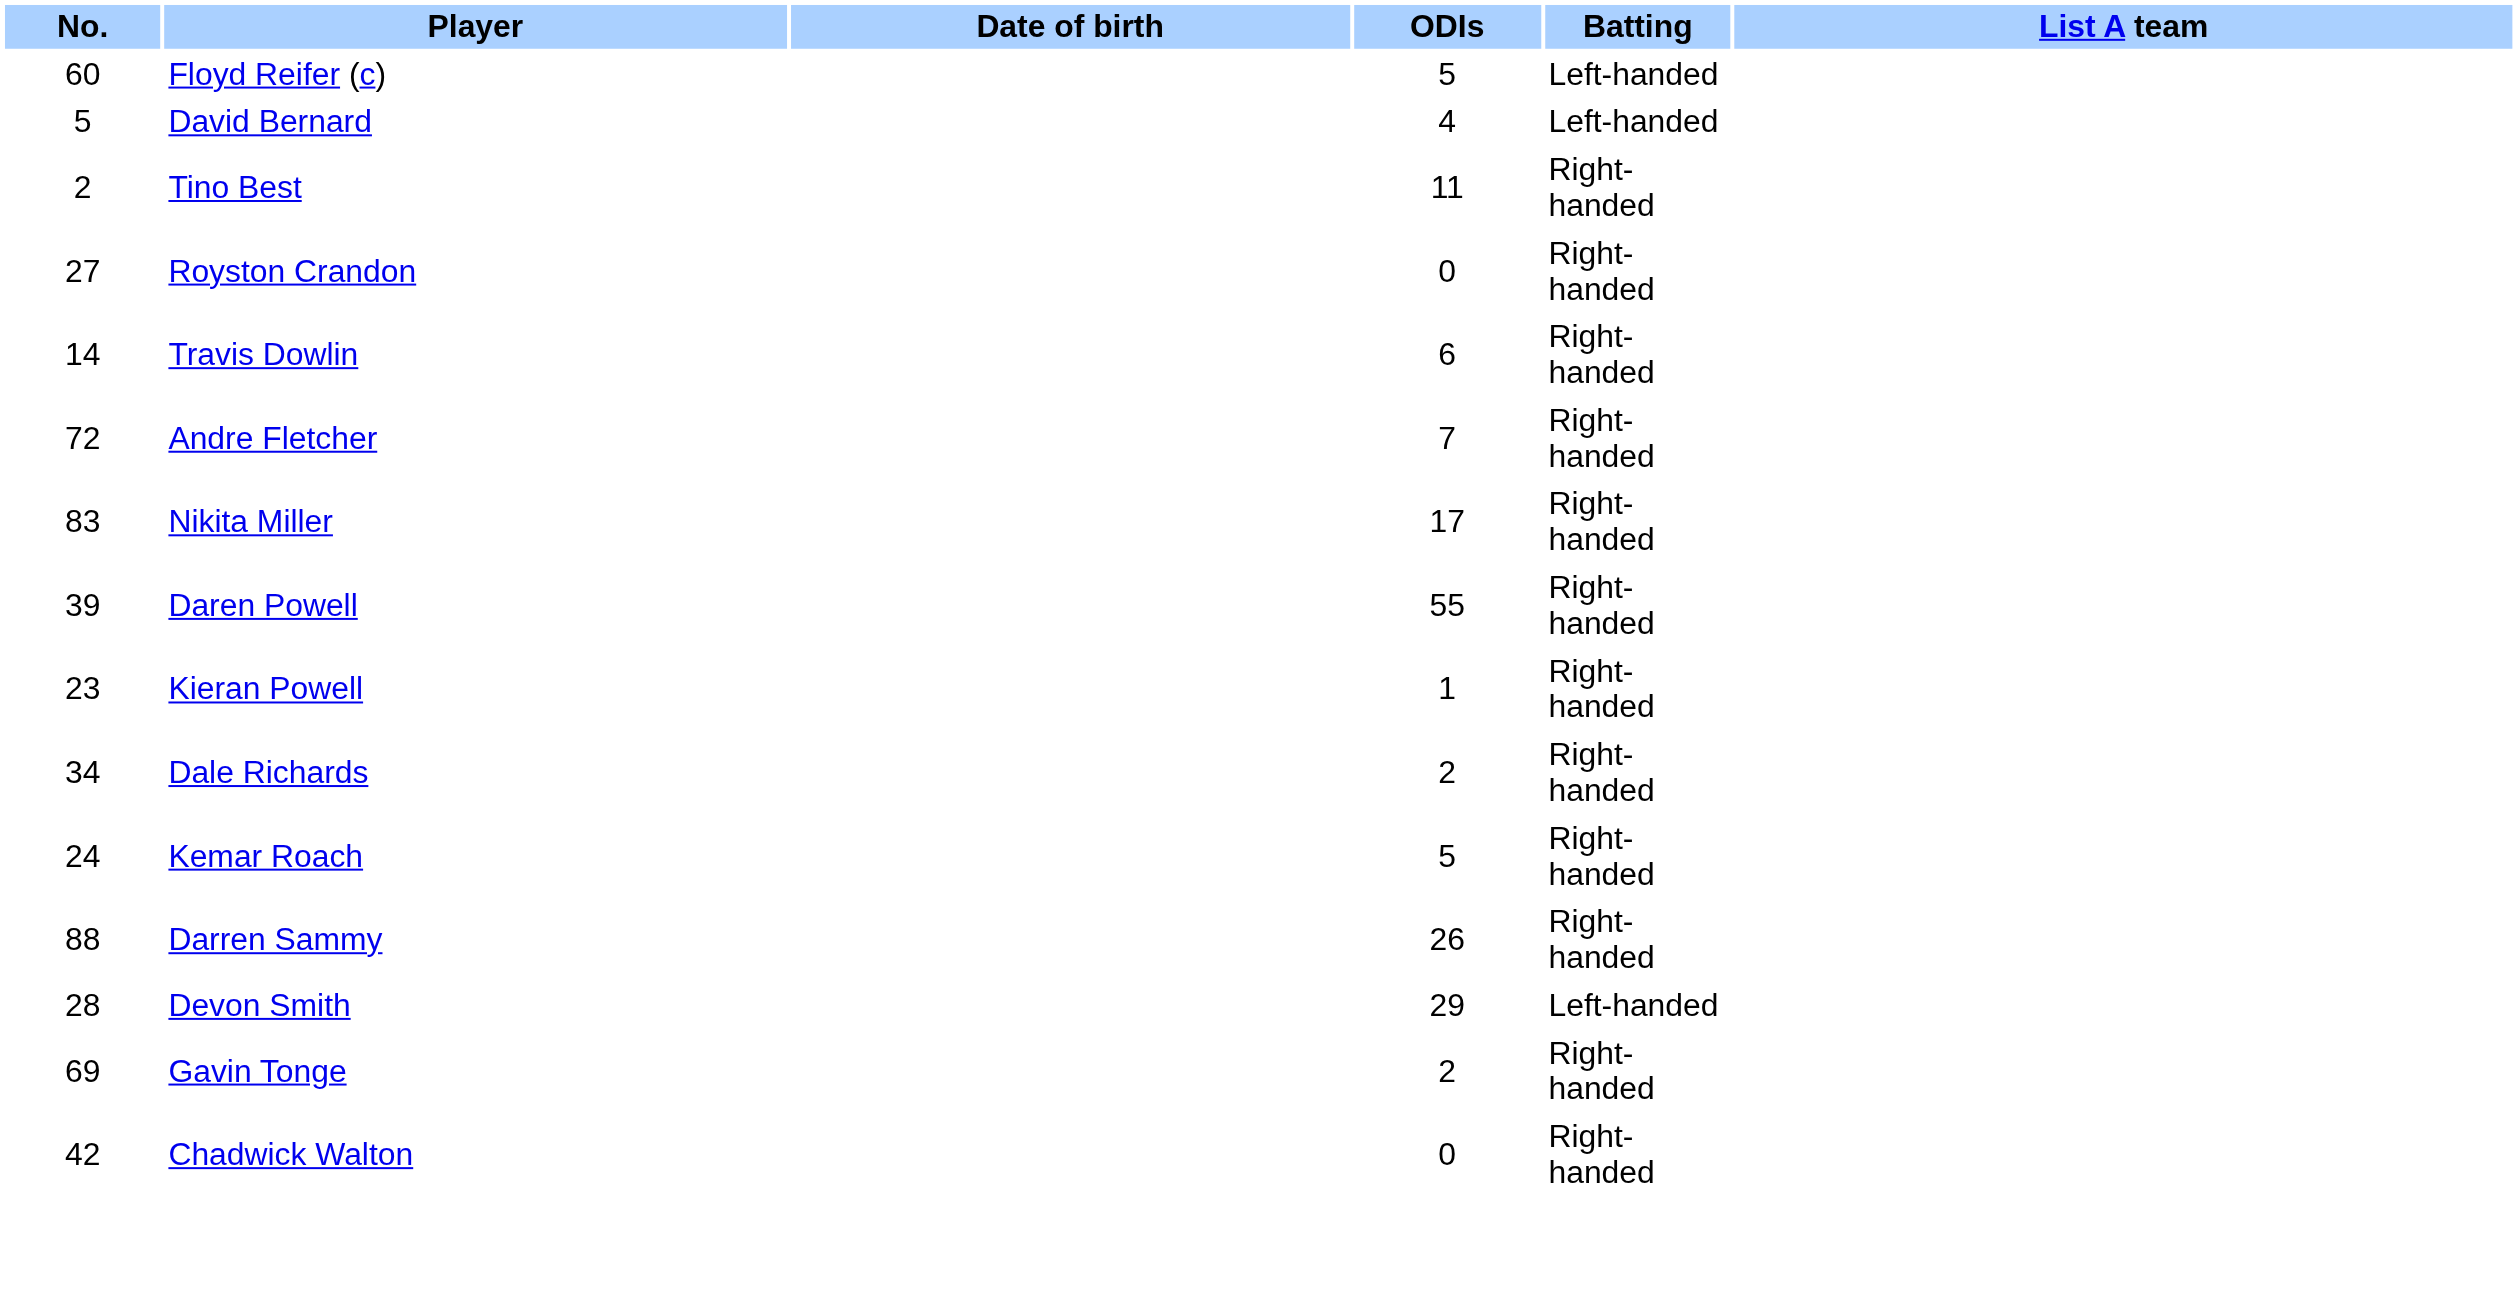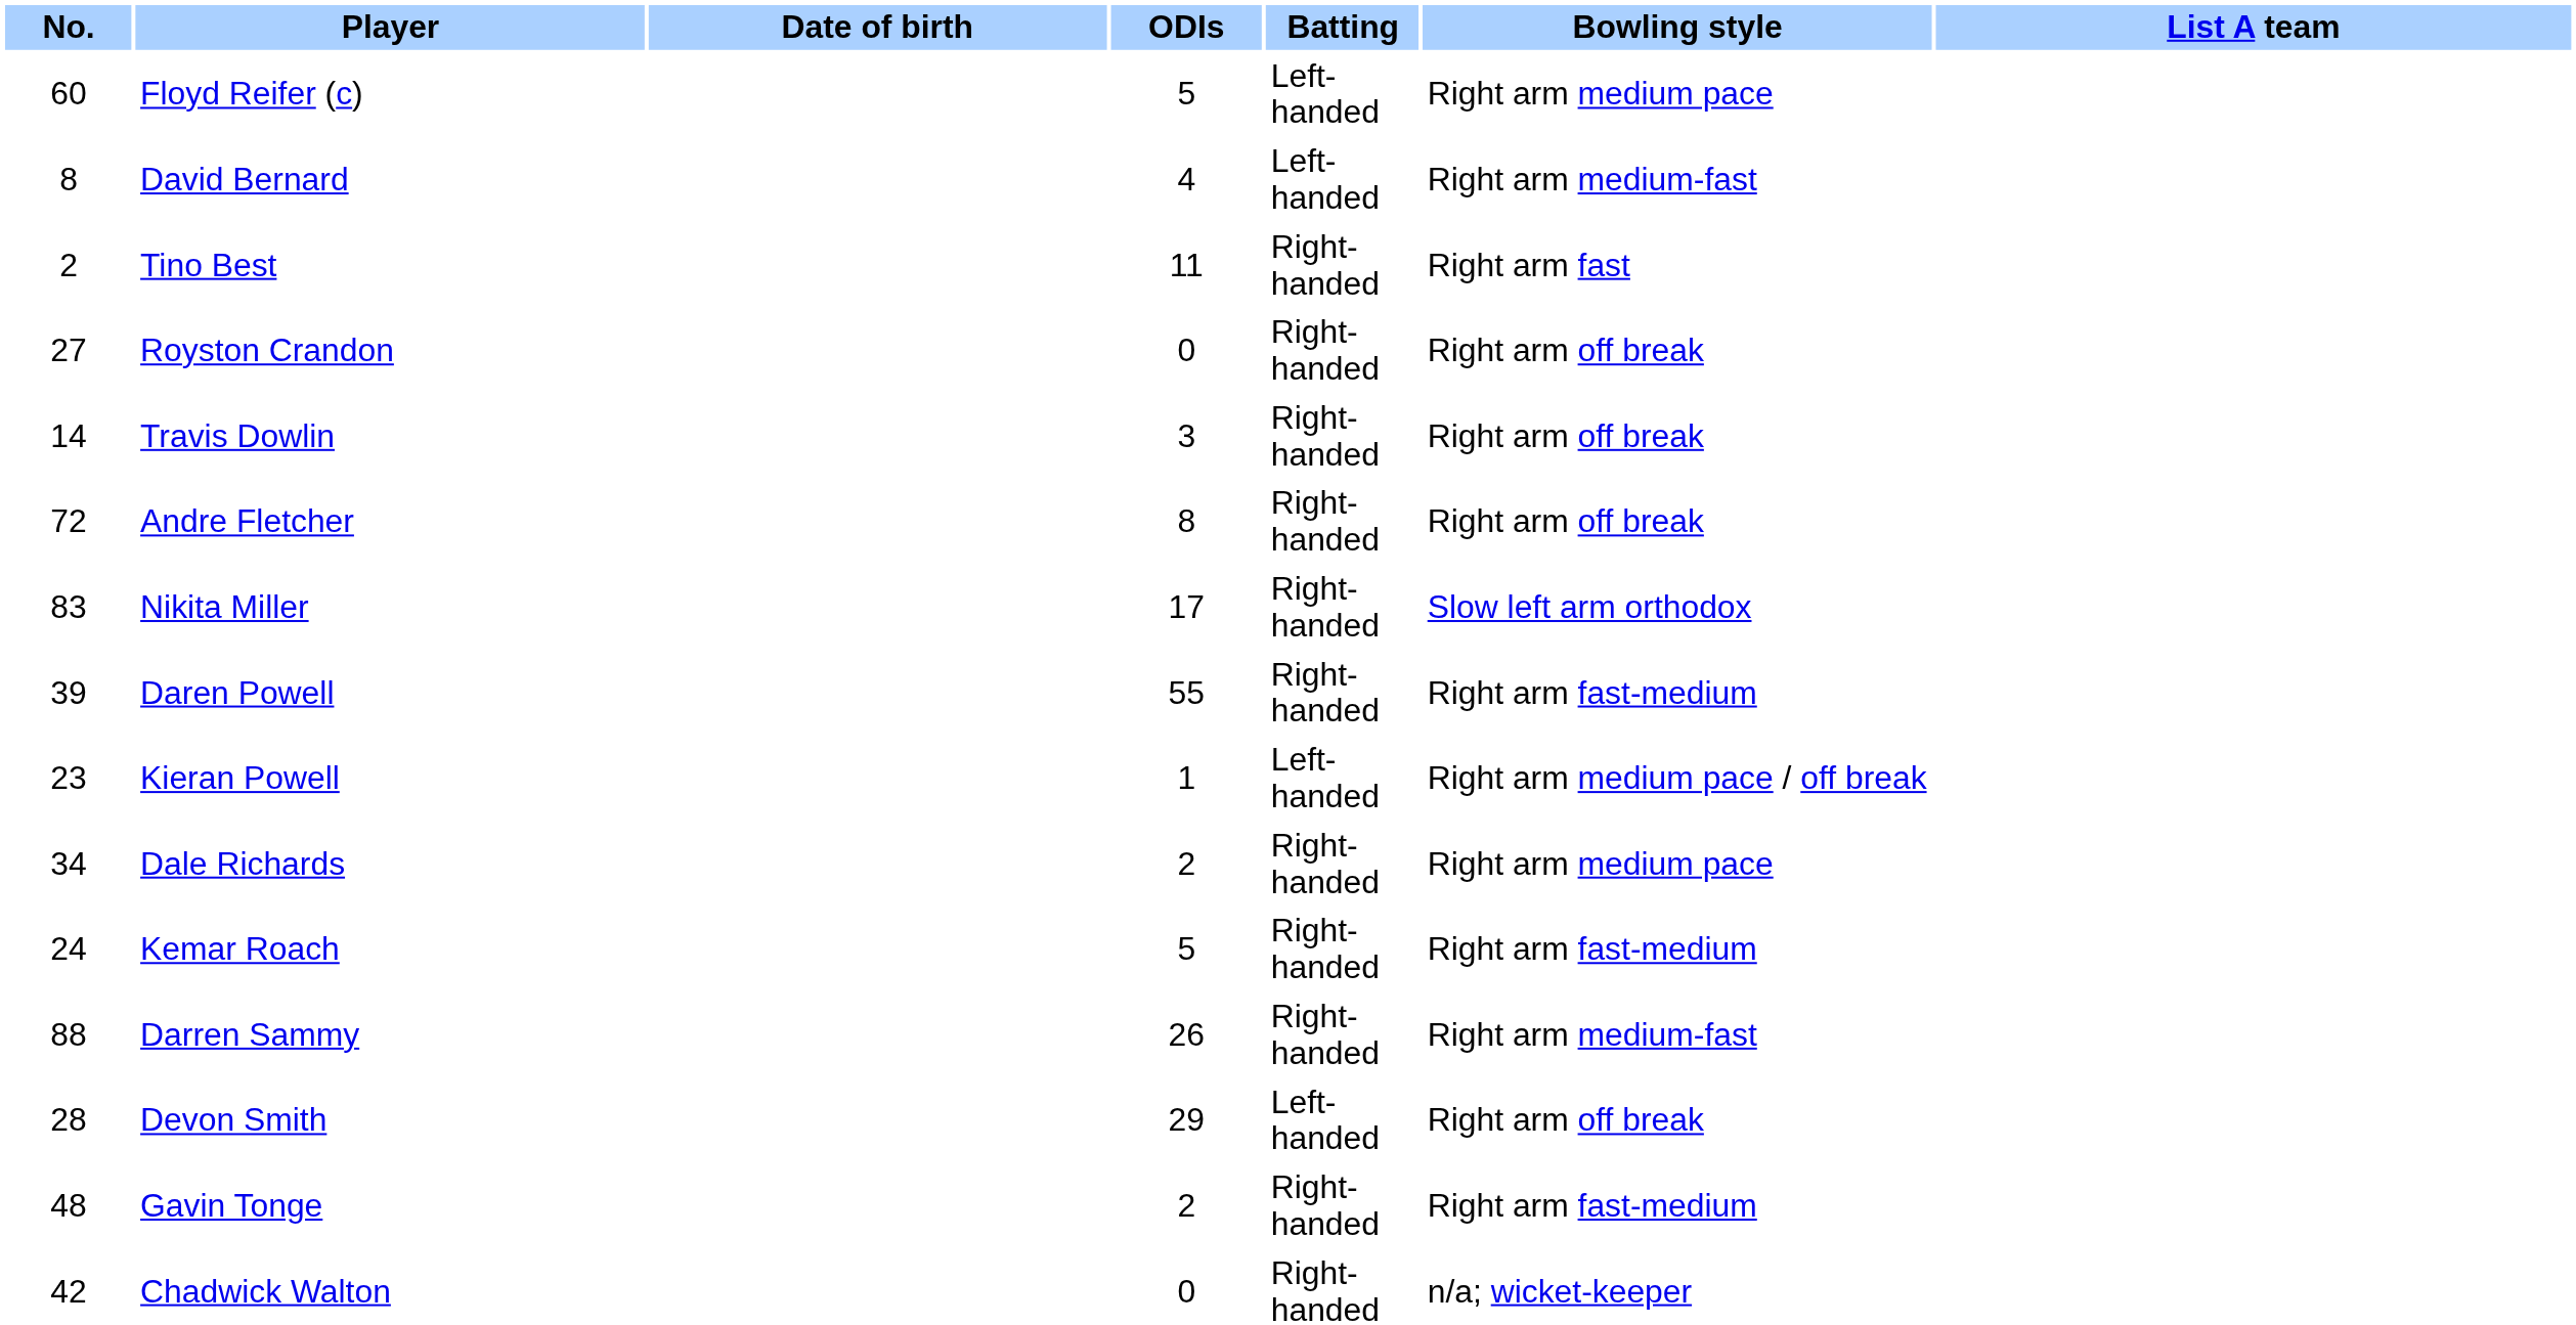 <table border="0" cellspacing="2" cellpadding="2" style="width:100%;">
 <tr style="background:#aad0ff;">
 <th width=5%>No.</th>
 <th width="20%">Player</th>
 <th width=18%>Date of birth</th>
 <th width=6%>ODIs</th>
 <th width=6%>Batting</th>
+<th width=20%>Bowling style</th>
 <th width=25%><a href='#'>List A</a> team</th>
 </tr>
 <tr>
 <td style="text-align:center">60</td>
 <td><a href='#'>Floyd Reifer</a> (<a href='#'>c</a>)</td>
 <td></td>
 <td style="text-align:center">5</td>
 <td>Left-handed</td>
+<td>Right arm <a href='#'>medium pace</a></td>
 <td></td>
 </tr>
 <tr>
-<td style="text-align:center">5</td>
+<td style="text-align:center">8</td>
 <td><a href='#'>David Bernard</a></td>
 <td></td>
 <td style="text-align:center">4</td>
 <td>Left-handed</td>
+<td>Right arm <a href='#'>medium-fast</a></td>
 <td></td>
 </tr>
 <tr>
 <td style="text-align:center">2</td>
 <td><a href='#'>Tino Best</a></td>
 <td></td>
 <td style="text-align:center">11</td>
 <td>Right-handed</td>
+<td>Right arm <a href='#'>fast</a></td>
 <td></td>
 </tr>
 <tr>
 <td style="text-align:center">27</td>
 <td><a href='#'>Royston Crandon</a></td>
 <td></td>
 <td style="text-align:center">0</td>
 <td>Right-handed</td>
+<td>Right arm <a href='#'>off break</a></td>
 <td></td>
 </tr>
 <tr>
 <td style="text-align:center">14</td>
 <td><a href='#'>Travis Dowlin</a></td>
 <td></td>
-<td style="text-align:center">6</td>
+<td style="text-align:center">3</td>
 <td>Right-handed</td>
+<td>Right arm <a href='#'>off break</a></td>
 <td></td>
 </tr>
 <tr>
 <td style="text-align:center">72</td>
 <td><a href='#'>Andre Fletcher</a></td>
 <td></td>
-<td style="text-align:center">7</td>
+<td style="text-align:center">8</td>
 <td>Right-handed</td>
+<td>Right arm <a href='#'>off break</a></td>
 <td></td>
 </tr>
 <tr>
 <td style="text-align:center">83</td>
 <td><a href='#'>Nikita Miller</a></td>
 <td></td>
 <td style="text-align:center">17</td>
 <td>Right-handed</td>
+<td><a href='#'>Slow left arm orthodox</a></td>
 <td></td>
 </tr>
 <tr>
 <td style="text-align:center">39</td>
 <td><a href='#'>Daren Powell</a></td>
 <td></td>
 <td style="text-align:center">55</td>
 <td>Right-handed</td>
+<td>Right arm <a href='#'>fast-medium</a></td>
 <td></td>
 </tr>
 <tr>
 <td style="text-align:center">23</td>
 <td><a href='#'>Kieran Powell</a></td>
 <td></td>
 <td style="text-align:center">1</td>
-<td>Right-handed</td>
+<td>Left-handed</td>
+<td>Right arm <a href='#'>medium pace</a> / <a href='#'>off break</a></td>
 <td></td>
 </tr>
 <tr>
 <td style="text-align:center">34</td>
 <td><a href='#'>Dale Richards</a></td>
 <td></td>
 <td style="text-align:center">2</td>
 <td>Right-handed</td>
+<td>Right arm <a href='#'>medium pace</a></td>
 <td></td>
 </tr>
 <tr>
 <td style="text-align:center">24</td>
 <td><a href='#'>Kemar Roach</a></td>
 <td></td>
 <td style="text-align:center">5</td>
 <td>Right-handed</td>
+<td>Right arm <a href='#'>fast-medium</a></td>
 <td></td>
 </tr>
 <tr>
 <td style="text-align:center">88</td>
 <td><a href='#'>Darren Sammy</a></td>
 <td></td>
 <td style="text-align:center">26</td>
 <td>Right-handed</td>
+<td>Right arm <a href='#'>medium-fast</a></td>
 <td></td>
 </tr>
 <tr>
 <td style="text-align:center">28</td>
 <td><a href='#'>Devon Smith</a></td>
 <td></td>
 <td style="text-align:center">29</td>
 <td>Left-handed</td>
+<td>Right arm <a href='#'>off break</a></td>
 <td></td>
 </tr>
 <tr>
-<td style="text-align:center">69</td>
+<td style="text-align:center">48</td>
 <td><a href='#'>Gavin Tonge</a></td>
 <td></td>
 <td style="text-align:center">2</td>
 <td>Right-handed</td>
+<td>Right arm <a href='#'>fast-medium</a></td>
 <td></td>
 </tr>
 <tr>
 <td style="text-align:center">42</td>
 <td><a href='#'>Chadwick Walton</a></td>
 <td></td>
 <td style="text-align:center">0</td>
 <td>Right-handed</td>
+<td>n/a; <a href='#'>wicket-keeper</a></td>
 <td></td>
 </tr>
 </table>
